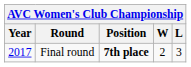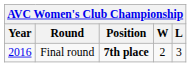 <table class="wikitable" style="text-align: center;font-size:90%;">
 <tr>
 <th colspan=5><a href='#'>AVC Women's Club Championship</a></th>
 </tr>
 <tr>
 <th>Year</th>
 <th>Round</th>
 <th>Position</th>
 <th>W</th>
 <th>L</th>
 </tr>
 <tr>
-<td> <a href='#'>2017</a></td>
+<td> <a href='#'>2016</a></td>
 <td>Final round</td>
 <td><strong>7th place</strong></td>
 <td>2</td>
 <td>3</td>
 </tr>
 </table>
